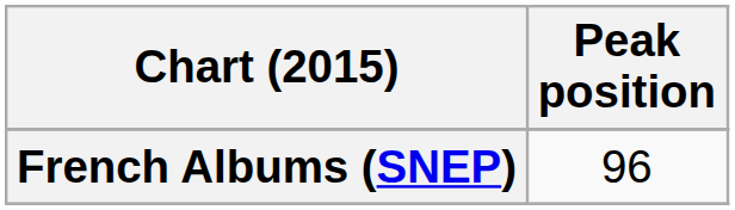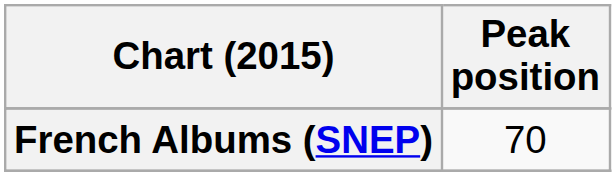 <table class="wikitable sortable plainrowheaders" style="text-align:center">
 <tr>
 <th scope="col">Chart (2015)</th>
 <th scope="col">Peak<br>position</th>
 </tr>
 <tr>
 </tr>
 <tr>
 </tr>
 <tr>
 </tr>
 <tr>
 </tr>
 <tr>
 <th scope="row">French Albums (<a href='#'>SNEP</a>)</th>
-<td>96</td>
+<td>70</td>
 </tr>
 <tr>
 </tr>
 <tr>
 </tr>
 <tr>
 </tr>
 <tr>
 </tr>
 <tr>
 </tr>
 <tr>
 </tr>
 <tr>
 </tr>
 <tr>
 </tr>
 <tr>
 </tr>
 </table>
